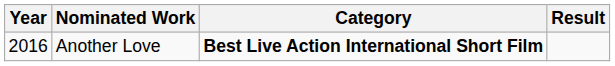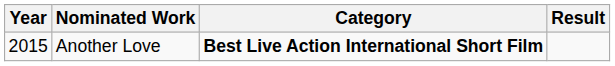 <table class="wikitable">
 <tr>
 <th>Year</th>
 <th>Nominated Work</th>
 <th>Category</th>
 <th>Result</th>
 </tr>
 <tr>
-<td>2016</td>
+<td>2015</td>
 <td>Another Love</td>
 <td><strong>Best Live Action International Short Film</strong></td>
 <td></td>
 </tr>
 </table>
